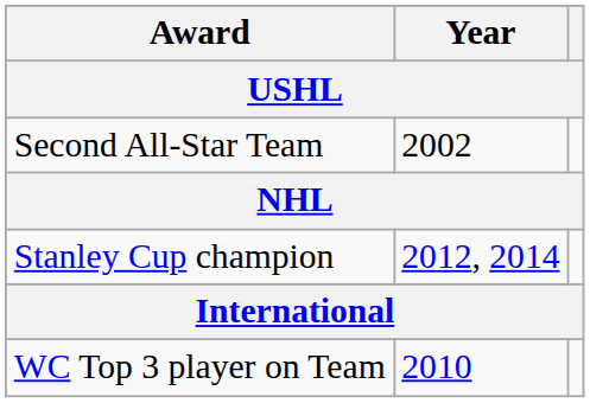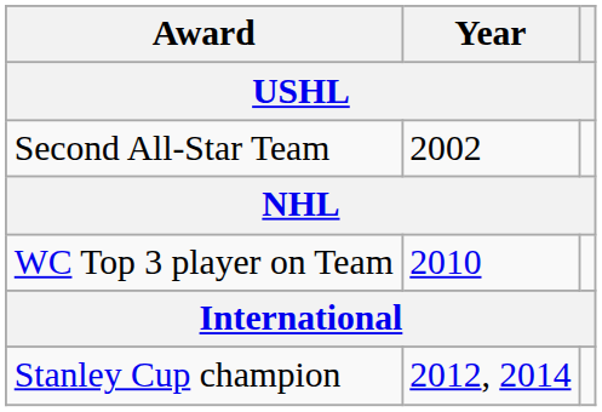 <table class="wikitable">
 <tr>
 <th>Award</th>
 <th>Year</th>
 <th></th>
 </tr>
 <tr>
 <th colspan="3"><a href='#'>USHL</a></th>
 </tr>
 <tr>
 <td>Second All-Star Team</td>
 <td>2002</td>
 <td></td>
 </tr>
 <tr>
 <th colspan="3"><a href='#'>NHL</a></th>
 </tr>
 <tr>
-<td><a href='#'>Stanley Cup</a> champion</td>
-<td><a href='#'>2012</a>, <a href='#'>2014</a></td>
+<td><a href='#'>WC</a> Top 3 player on Team</td>
+<td><a href='#'>2010</a></td>
 <td></td>
 </tr>
 <tr>
 <th colspan="3"><a href='#'>International</a></th>
 </tr>
 <tr>
-<td><a href='#'>WC</a> Top 3 player on Team</td>
-<td><a href='#'>2010</a></td>
+<td><a href='#'>Stanley Cup</a> champion</td>
+<td><a href='#'>2012</a>, <a href='#'>2014</a></td>
 <td></td>
 </tr>
 </table>
